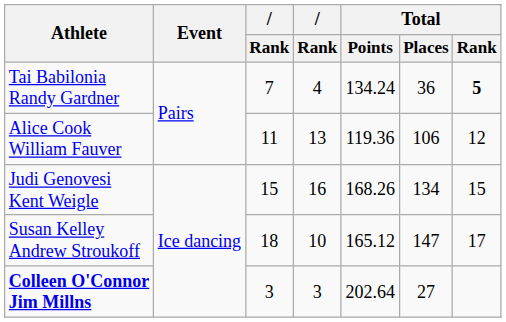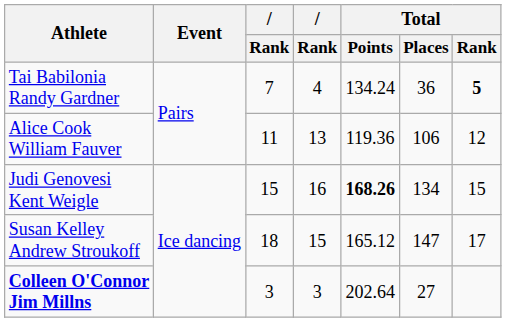 <table class=wikitable style=font-size:90%;text-align:center>
 <tr>
 <th rowspan=2>Athlete</th>
 <th rowspan=2>Event</th>
 <th> / </th>
 <th> / </th>
 <th colspan=3>Total</th>
 </tr>
 <tr style=font-size:95%>
 <th>Rank</th>
 <th>Rank</th>
 <th>Points</th>
 <th>Places</th>
 <th>Rank</th>
 </tr>
 <tr>
 <td align=left><a href='#'>Tai Babilonia</a><br><a href='#'>Randy Gardner</a></td>
 <td align=left rowspan=2><a href='#'>Pairs</a></td>
 <td>7</td>
 <td>4</td>
 <td>134.24</td>
 <td>36</td>
 <td><strong>5</strong></td>
 </tr>
 <tr>
 <td align=left><a href='#'>Alice Cook</a><br><a href='#'>William Fauver</a></td>
 <td>11</td>
 <td>13</td>
 <td>119.36</td>
 <td>106</td>
 <td>12</td>
 </tr>
 <tr>
 <td align=left><a href='#'>Judi Genovesi</a><br><a href='#'>Kent Weigle</a></td>
 <td align=left rowspan=3><a href='#'>Ice dancing</a></td>
 <td>15</td>
 <td>16</td>
-<td>168.26</td>
+<td><strong>168.26</strong></td>
 <td>134</td>
 <td>15</td>
 </tr>
 <tr>
 <td align=left><a href='#'>Susan Kelley</a><br><a href='#'>Andrew Stroukoff</a></td>
 <td>18</td>
-<td>10</td>
+<td>15</td>
 <td>165.12</td>
 <td>147</td>
 <td>17</td>
 </tr>
 <tr>
 <td align=left><strong><a href='#'>Colleen O'Connor</a><br><a href='#'>Jim Millns</a></strong></td>
 <td>3</td>
 <td>3</td>
 <td>202.64</td>
 <td>27</td>
 <td></td>
 </tr>
 </table>
